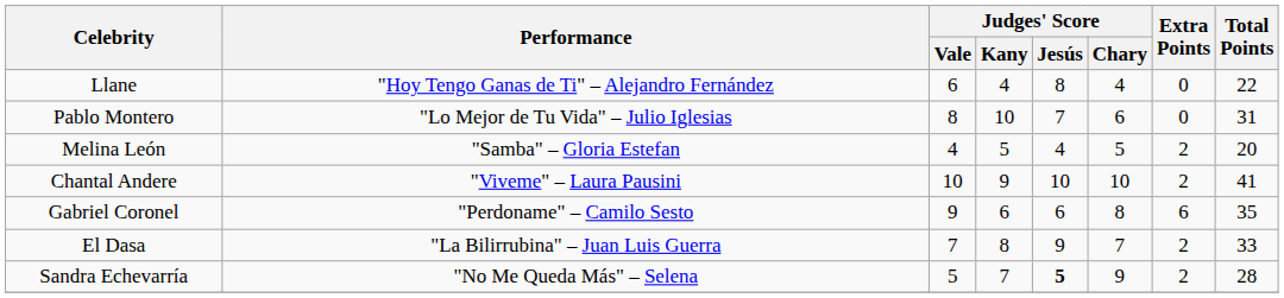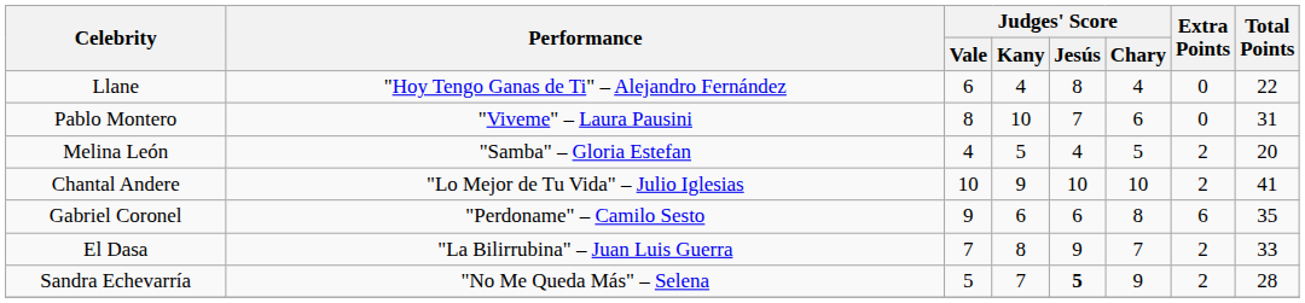 <table class="wikitable" style="text-align:center; width:80%;">
 <tr>
 <th rowspan="2" style="width:20%;">Celebrity</th>
 <th rowspan="2" style="width:70%;">Performance</th>
 <th colspan="4" style="width:5%;">Judges' Score</th>
 <th rowspan="2" style="width:15%;">Extra Points</th>
 <th rowspan="2" style="width:15%;">Total Points</th>
 </tr>
 <tr>
 <th>Vale</th>
 <th>Kany</th>
 <th>Jesús</th>
 <th>Chary</th>
 </tr>
 <tr>
 <td>Llane</td>
 <td>"<a href='#'>Hoy Tengo Ganas de Ti</a>" – <a href='#'>Alejandro Fernández</a></td>
 <td>6</td>
 <td>4</td>
 <td>8</td>
 <td>4</td>
 <td>0</td>
 <td>22</td>
 </tr>
 <tr>
 <td>Pablo Montero</td>
-<td>"Lo Mejor de Tu Vida" – <a href='#'>Julio Iglesias</a></td>
+<td>"<a href='#'>Viveme</a>" – <a href='#'>Laura Pausini</a></td>
 <td>8</td>
 <td>10</td>
 <td>7</td>
 <td>6</td>
 <td>0</td>
 <td>31</td>
 </tr>
 <tr>
 <td>Melina León</td>
 <td>"Samba" – <a href='#'>Gloria Estefan</a></td>
 <td>4</td>
 <td>5</td>
 <td>4</td>
 <td>5</td>
 <td>2</td>
 <td><span>20</span></td>
 </tr>
 <tr>
 <td>Chantal Andere</td>
-<td>"<a href='#'>Viveme</a>" – <a href='#'>Laura Pausini</a></td>
+<td>"Lo Mejor de Tu Vida" – <a href='#'>Julio Iglesias</a></td>
 <td>10</td>
 <td>9</td>
 <td>10</td>
 <td>10</td>
 <td>2</td>
 <td><span>41</span></td>
 </tr>
 <tr>
 <td>Gabriel Coronel</td>
 <td>"Perdoname" – <a href='#'>Camilo Sesto</a></td>
 <td>9</td>
 <td>6</td>
 <td>6</td>
 <td>8</td>
 <td>6</td>
 <td>35</td>
 </tr>
 <tr>
 <td>El Dasa</td>
 <td>"La Bilirrubina" – <a href='#'>Juan Luis Guerra</a></td>
 <td>7</td>
 <td>8</td>
 <td>9</td>
 <td>7</td>
 <td>2</td>
 <td>33</td>
 </tr>
 <tr>
 <td>Sandra Echevarría</td>
 <td>"No Me Queda Más" – <a href='#'>Selena</a></td>
 <td>5</td>
 <td>7</td>
 <td><strong>5</strong></td>
 <td>9</td>
 <td>2</td>
 <td>28</td>
 </tr>
 <tr>
 </tr>
 </table>
